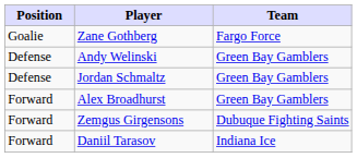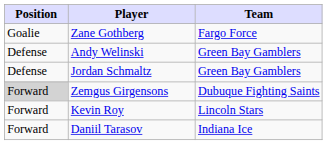 <table class="wikitable" style="text-align:left">
 <tr>
 <th style="background:#ddf; width:20%;">Position</th>
 <th style="background:#ddf; width:40%;">Player</th>
 <th style="background:#ddf; width:40%;">Team</th>
 </tr>
 <tr>
 <td>Goalie</td>
 <td><a href='#'>Zane Gothberg</a></td>
 <td><a href='#'>Fargo Force</a></td>
 </tr>
 <tr>
 <td>Defense</td>
 <td><a href='#'>Andy Welinski</a></td>
 <td><a href='#'>Green Bay Gamblers</a></td>
 </tr>
 <tr>
 <td>Defense</td>
 <td><a href='#'>Jordan Schmaltz</a></td>
 <td><a href='#'>Green Bay Gamblers</a></td>
 </tr>
 <tr>
-<td>Forward</td>
-<td><a href='#'>Alex Broadhurst</a></td>
-<td><a href='#'>Green Bay Gamblers</a></td>
+<td style="background: lightgrey;">Forward</td>
+<td><a href='#'>Zemgus Girgensons</a></td>
+<td><a href='#'>Dubuque Fighting Saints</a></td>
 </tr>
 <tr>
 <td>Forward</td>
-<td><a href='#'>Zemgus Girgensons</a></td>
-<td><a href='#'>Dubuque Fighting Saints</a></td>
+<td><a href='#'>Kevin Roy</a></td>
+<td><a href='#'>Lincoln Stars</a></td>
 </tr>
 <tr>
 <td>Forward</td>
 <td><a href='#'>Daniil Tarasov</a></td>
 <td><a href='#'>Indiana Ice</a></td>
 </tr>
 </table>
